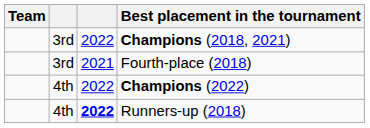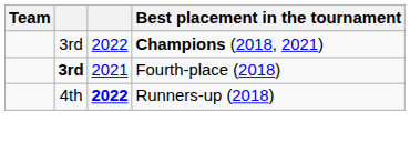 <table class="wikitable sortable">
 <tr>
 <th>Team</th>
 <th></th>
 <th></th>
 <th>Best placement in the tournament</th>
 </tr>
 <tr>
 <td></td>
 <td align=center>3rd</td>
 <td><a href='#'>2022</a></td>
 <td><strong>Champions</strong> (<a href='#'>2018</a>, <a href='#'>2021</a>)</td>
 </tr>
 <tr>
 <td></td>
-<td align=center>3rd</td>
+<td align=center><strong>3rd</strong></td>
 <td><a href='#'>2021</a></td>
 <td>Fourth-place (<a href='#'>2018</a>)</td>
-</tr>
-<tr>
-<td></td>
-<td align=center>4th</td>
-<td><a href='#'>2022</a></td>
-<td><strong>Champions</strong> (<a href='#'>2022</a>)</td>
 </tr>
 <tr>
 <td></td>
 <td align=center>4th</td>
 <td><strong><a href='#'>2022</a></strong></td>
 <td>Runners-up (<a href='#'>2018</a>)</td>
 </tr>
 </table>
